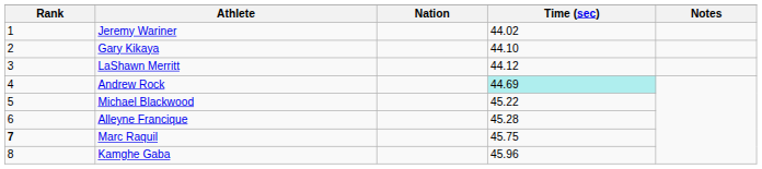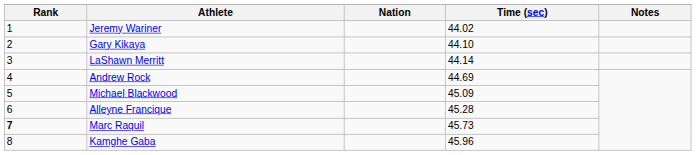 <table class="wikitable" width=85%>
 <tr>
 </tr>
 <tr>
 <th>Rank</th>
 <th>Athlete</th>
 <th>Nation</th>
 <th>Time (<a href='#'>sec</a>)</th>
 <th>Notes</th>
 </tr>
 <tr>
 <td>1</td>
 <td><a href='#'>Jeremy Wariner</a></td>
 <td></td>
 <td>44.02</td>
 <td></td>
 </tr>
 <tr>
 <td>2</td>
 <td><a href='#'>Gary Kikaya</a></td>
 <td></td>
 <td>44.10</td>
 <td></td>
 </tr>
 <tr>
 <td>3</td>
 <td><a href='#'>LaShawn Merritt</a></td>
 <td></td>
-<td>44.12</td>
+<td>44.14</td>
 <td></td>
 </tr>
 <tr>
 <td>4</td>
 <td><a href='#'>Andrew Rock</a></td>
 <td></td>
-<td style="background: paleturquoise;">44.69</td>
+<td>44.69</td>
 </tr>
 <tr>
 <td>5</td>
 <td><a href='#'>Michael Blackwood</a></td>
 <td></td>
-<td>45.22</td>
+<td>45.09</td>
 </tr>
 <tr>
 <td>6</td>
 <td><a href='#'>Alleyne Francique</a></td>
 <td></td>
 <td>45.28</td>
 </tr>
 <tr>
 <td><strong>7</strong></td>
 <td><a href='#'>Marc Raquil</a></td>
 <td></td>
-<td>45.75</td>
+<td>45.73</td>
 </tr>
 <tr>
 <td>8</td>
 <td><a href='#'>Kamghe Gaba</a></td>
 <td></td>
 <td>45.96</td>
 </tr>
 </table>
